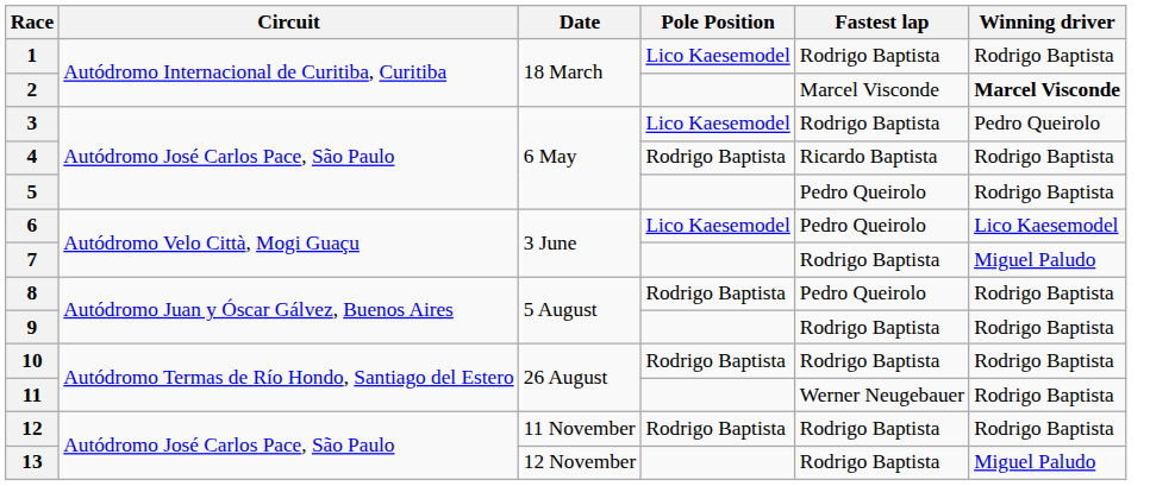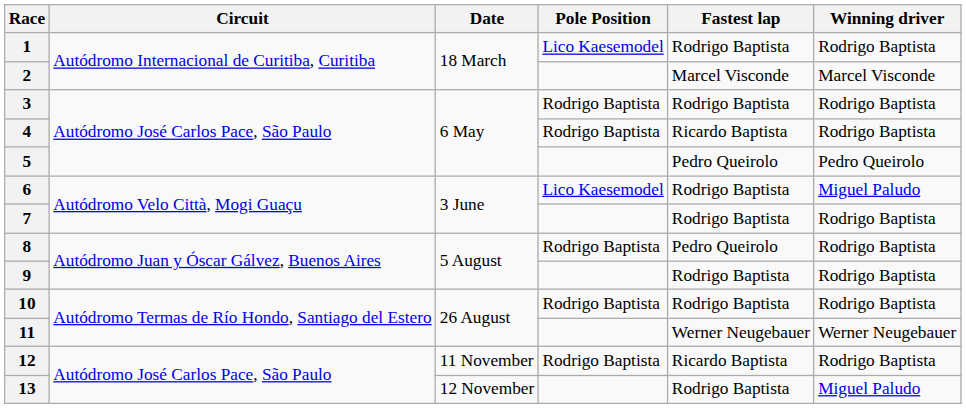 <table class="wikitable" style="font-size: 85%;">
 <tr>
 <th>Race</th>
 <th>Circuit</th>
 <th>Date</th>
 <th>Pole Position</th>
 <th>Fastest lap</th>
 <th>Winning driver</th>
 </tr>
 <tr>
 <th>1</th>
 <td rowspan=2> <a href='#'>Autódromo Internacional de Curitiba</a>, <a href='#'>Curitiba</a></td>
 <td rowspan=2>18 March</td>
 <td> <a href='#'>Lico Kaesemodel</a></td>
 <td> Rodrigo Baptista</td>
 <td> Rodrigo Baptista</td>
 </tr>
 <tr>
 <th>2</th>
 <td></td>
 <td> Marcel Visconde</td>
-<td><strong> Marcel Visconde</strong></td>
+<td> Marcel Visconde</td>
 </tr>
 <tr>
 <th>3</th>
 <td rowspan=3> <a href='#'>Autódromo José Carlos Pace</a>, <a href='#'>São Paulo</a></td>
 <td rowspan=3>6 May</td>
-<td> <a href='#'>Lico Kaesemodel</a></td>
 <td> Rodrigo Baptista</td>
-<td> Pedro Queirolo</td>
+<td> Rodrigo Baptista</td>
+<td> Rodrigo Baptista</td>
 </tr>
 <tr>
 <th>4</th>
 <td> Rodrigo Baptista</td>
 <td> Ricardo Baptista</td>
 <td> Rodrigo Baptista</td>
 </tr>
 <tr>
 <th>5</th>
 <td></td>
 <td> Pedro Queirolo</td>
-<td> Rodrigo Baptista</td>
+<td> Pedro Queirolo</td>
 </tr>
 <tr>
 <th>6</th>
 <td rowspan=2> <a href='#'>Autódromo Velo Città</a>, <a href='#'>Mogi Guaçu</a></td>
 <td rowspan=2>3 June</td>
 <td> <a href='#'>Lico Kaesemodel</a></td>
-<td> Pedro Queirolo</td>
-<td> <a href='#'>Lico Kaesemodel</a></td>
+<td> Rodrigo Baptista</td>
+<td> <a href='#'>Miguel Paludo</a></td>
 </tr>
 <tr>
 <th>7</th>
 <td></td>
 <td> Rodrigo Baptista</td>
-<td> <a href='#'>Miguel Paludo</a></td>
+<td> Rodrigo Baptista</td>
 </tr>
 <tr>
 <th>8</th>
 <td rowspan=2> <a href='#'>Autódromo Juan y Óscar Gálvez</a>, <a href='#'>Buenos Aires</a></td>
 <td rowspan=2>5 August</td>
 <td> Rodrigo Baptista</td>
 <td> Pedro Queirolo</td>
 <td> Rodrigo Baptista</td>
 </tr>
 <tr>
 <th>9</th>
 <td></td>
 <td> Rodrigo Baptista</td>
 <td> Rodrigo Baptista</td>
 </tr>
 <tr>
 <th>10</th>
 <td rowspan=2> <a href='#'>Autódromo Termas de Río Hondo</a>, <a href='#'>Santiago del Estero</a></td>
 <td rowspan=2>26 August</td>
 <td> Rodrigo Baptista</td>
 <td> Rodrigo Baptista</td>
 <td> Rodrigo Baptista</td>
 </tr>
 <tr>
 <th>11</th>
 <td></td>
 <td> Werner Neugebauer</td>
-<td> Rodrigo Baptista</td>
+<td> Werner Neugebauer</td>
 </tr>
 <tr>
 <th>12</th>
 <td rowspan=2> <a href='#'>Autódromo José Carlos Pace</a>, <a href='#'>São Paulo</a></td>
 <td>11 November</td>
 <td> Rodrigo Baptista</td>
-<td> Rodrigo Baptista</td>
+<td> Ricardo Baptista</td>
 <td> Rodrigo Baptista</td>
 </tr>
 <tr>
 <th>13</th>
 <td>12 November</td>
 <td></td>
 <td> Rodrigo Baptista</td>
 <td> <a href='#'>Miguel Paludo</a></td>
 </tr>
 </table>
